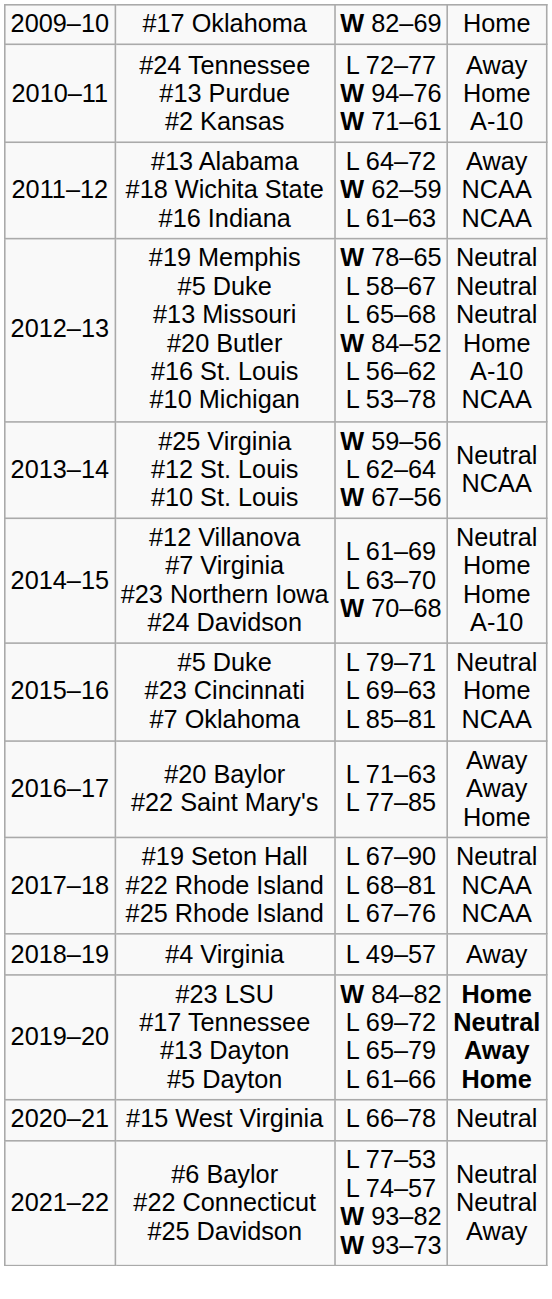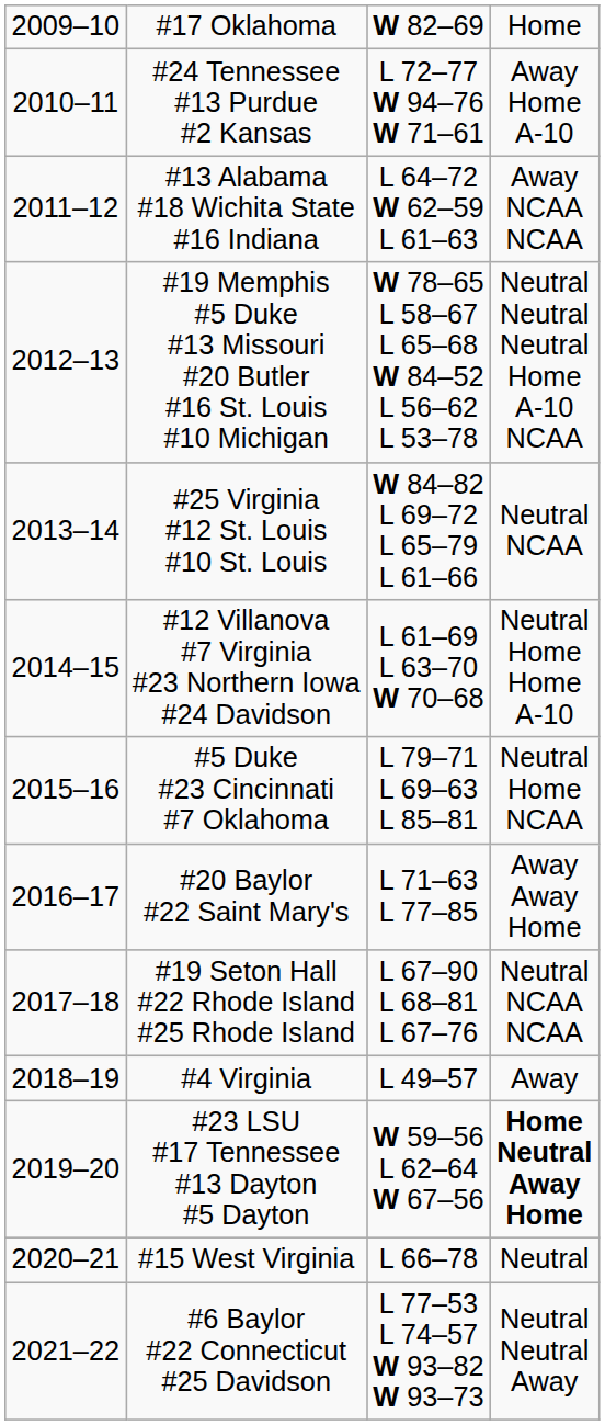 <table class="wikitable" style="text-align:center">
 <tr>
 <td>2009–10</td>
 <td>#17 Oklahoma</td>
 <td><strong>W</strong> 82–69</td>
 <td>Home</td>
 </tr>
 <tr>
 <td>2010–11</td>
 <td>#24 Tennessee<br>#13 Purdue<br>#2 Kansas</td>
 <td>L 72–77<br><strong>W</strong> 94–76<br><strong>W</strong> 71–61</td>
 <td>Away<br>Home<br>A-10</td>
 </tr>
 <tr>
 <td>2011–12</td>
 <td>#13 Alabama<br>#18 Wichita State<br>#16 Indiana</td>
 <td>L 64–72<br><strong>W</strong> 62–59<br>L 61–63</td>
 <td>Away<br>NCAA<br>NCAA</td>
 </tr>
 <tr>
 <td>2012–13</td>
 <td>#19 Memphis<br>#5 Duke<br>#13 Missouri<br>#20 Butler<br>#16 St. Louis<br>#10 Michigan</td>
 <td><strong>W</strong> 78–65<br>L 58–67<br>L 65–68<br><strong>W</strong> 84–52<br>L 56–62<br>L 53–78</td>
 <td>Neutral<br>Neutral<br>Neutral<br>Home<br>A-10<br>NCAA</td>
 </tr>
 <tr>
 <td>2013–14</td>
 <td>#25 Virginia<br>#12 St. Louis<br>#10 St. Louis</td>
-<td><strong>W</strong> 59–56<br>L 62–64<br><strong>W</strong> 67–56</td>
+<td><strong>W</strong> 84–82<br>L 69–72<br>L 65–79<br>L 61–66</td>
 <td>Neutral<br>NCAA</td>
 </tr>
 <tr>
 <td>2014–15</td>
 <td>#12 Villanova<br>#7 Virginia<br>#23 Northern Iowa<br>#24 Davidson</td>
 <td>L 61–69<br>L 63–70<br><strong>W</strong> 70–68</td>
 <td>Neutral<br>Home<br>Home<br>A-10</td>
 </tr>
 <tr>
 <td>2015–16</td>
 <td>#5 Duke<br>#23 Cincinnati<br>#7 Oklahoma</td>
 <td>L 79–71<br>L 69–63<br>L 85–81<br></td>
 <td>Neutral<br>Home<br>NCAA<br></td>
 </tr>
 <tr>
 <td>2016–17</td>
 <td>#20 Baylor<br>#22 Saint Mary's</td>
 <td>L 71–63<br>L 77–85<br></td>
 <td>Away<br>Away<br>Home</td>
 </tr>
 <tr>
 <td>2017–18</td>
 <td>#19 Seton Hall<br>#22 Rhode Island<br>#25 Rhode Island</td>
 <td>L 67–90<br>L 68–81<br>L 67–76</td>
 <td>Neutral<br>NCAA<br>NCAA</td>
 </tr>
 <tr>
 <td>2018–19</td>
 <td>#4 Virginia</td>
 <td>L 49–57</td>
 <td>Away</td>
 </tr>
 <tr>
 <td>2019–20</td>
 <td>#23 LSU<br>#17 Tennessee<br>#13 Dayton<br>#5 Dayton</td>
-<td><strong>W</strong> 84–82<br>L 69–72<br>L 65–79<br>L 61–66</td>
+<td><strong>W</strong> 59–56<br>L 62–64<br><strong>W</strong> 67–56</td>
 <td><strong>Home<br>Neutral<br>Away<br>Home</strong></td>
 </tr>
 <tr>
 <td>2020–21</td>
 <td>#15 West Virginia</td>
 <td>L 66–78</td>
 <td>Neutral</td>
 </tr>
 <tr>
 <td>2021–22</td>
 <td>#6 Baylor<br>#22 Connecticut<br>#25 Davidson</td>
 <td>L 77–53<br>L 74–57<br><strong>W</strong> 93–82 <br><strong>W</strong> 93–73</td>
 <td>Neutral<br>Neutral<br>Away</td>
 </tr>
 </table>
